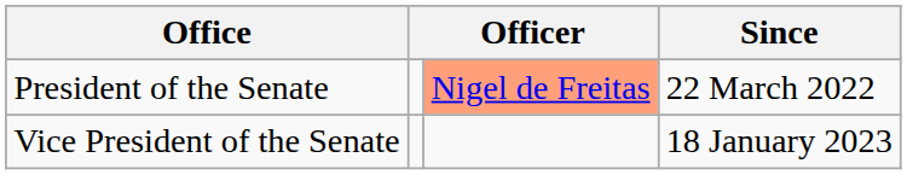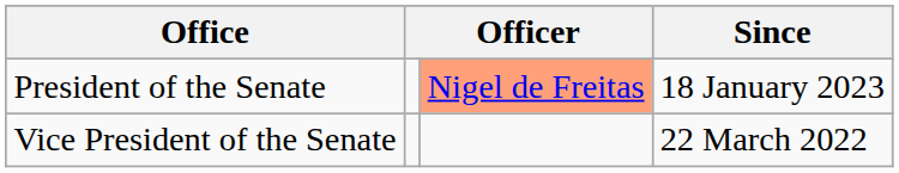 <table class="wikitable" style="text-align: left;">
 <tr>
 <th>Office</th>
 <th colspan="2">Officer</th>
 <th>Since</th>
 </tr>
 <tr>
 <td>President of the Senate</td>
 <td></td>
 <td style="background: lightsalmon;"><a href='#'>Nigel de Freitas</a></td>
-<td>22 March 2022</td>
+<td>18 January 2023</td>
 </tr>
 <tr>
 <td>Vice President of the Senate</td>
 <td><br></td>
 <td></td>
-<td>18 January 2023</td>
+<td>22 March 2022</td>
 </tr>
 </table>
